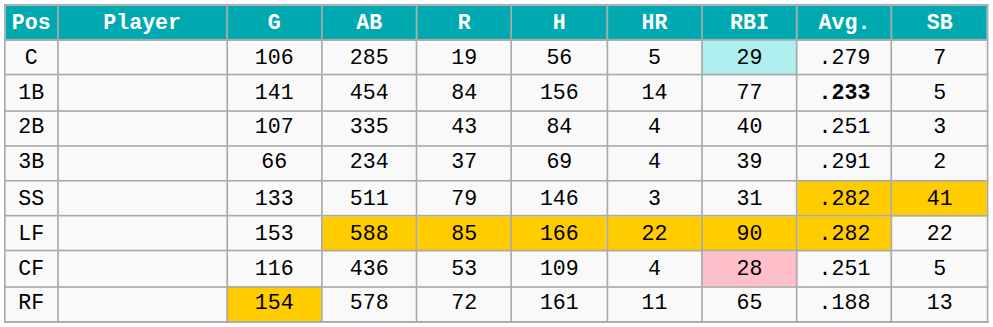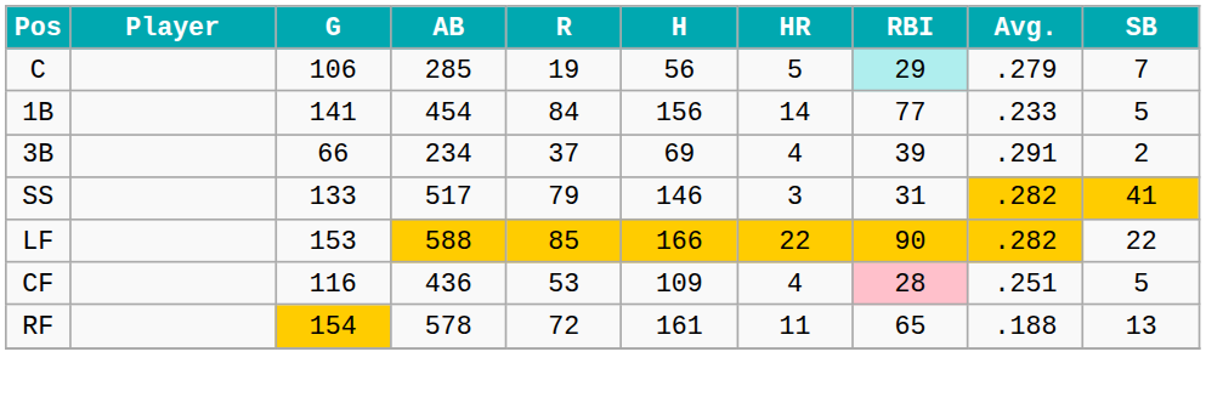 <table class="wikitable sortable">
 <tr>
 <th style="background-color: #00a8b0; color: #FFFFFF; text-align: center;" width="5%">Pos</th>
 <th style="background-color: #00a8b0; color: #FFFFFF; text-align: center;" width="16%">Player</th>
 <th style="background-color: #00a8b0; color: #FFFFFF; text-align: center;" width="9%">G</th>
 <th style="background-color: #00a8b0; color: #FFFFFF; text-align: center;" width="9%">AB</th>
 <th style="background-color: #00a8b0; color: #FFFFFF; text-align: center;" width="9%">R</th>
 <th style="background-color: #00a8b0; color: #FFFFFF; text-align: center;" width="9%">H</th>
 <th style="background-color: #00a8b0; color: #FFFFFF; text-align: center;" width="9%">HR</th>
 <th style="background-color: #00a8b0; color: #FFFFFF; text-align: center;" width="9%">RBI</th>
 <th style="background-color: #00a8b0; color: #FFFFFF; text-align: center;" width="9%">Avg.</th>
 <th style="background-color: #00a8b0; color: #FFFFFF; text-align: center;" width="9%">SB</th>
 </tr>
 <tr align="center">
 <td>C</td>
 <td></td>
 <td>106</td>
 <td>285</td>
 <td>19</td>
 <td>56</td>
 <td>5</td>
 <td style="background: paleturquoise;">29</td>
 <td>.279</td>
 <td>7</td>
 </tr>
 <tr align="center">
 <td>1B</td>
 <td></td>
 <td>141</td>
 <td>454</td>
 <td>84</td>
 <td>156</td>
 <td>14</td>
 <td>77</td>
-<td><strong>.233</strong></td>
+<td>.233</td>
 <td>5</td>
-</tr>
-<tr align="center">
-<td>2B</td>
-<td></td>
-<td>107</td>
-<td>335</td>
-<td>43</td>
-<td>84</td>
-<td>4</td>
-<td>40</td>
-<td>.251</td>
-<td>3</td>
 </tr>
 <tr align="center">
 <td>3B</td>
 <td></td>
 <td>66</td>
 <td>234</td>
 <td>37</td>
 <td>69</td>
 <td>4</td>
 <td>39</td>
 <td>.291</td>
 <td>2</td>
 </tr>
 <tr align="center">
 <td>SS</td>
 <td></td>
 <td>133</td>
-<td>511</td>
+<td>517</td>
 <td>79</td>
 <td>146</td>
 <td>3</td>
 <td>31</td>
 <td bgcolor="#FFCC00">.282</td>
 <td bgcolor="#FFCC00">41</td>
 </tr>
 <tr align="center">
 <td>LF</td>
 <td></td>
 <td>153</td>
 <td bgcolor="#FFCC00">588</td>
 <td bgcolor="#FFCC00">85</td>
 <td bgcolor="#FFCC00">166</td>
 <td bgcolor="#FFCC00">22</td>
 <td bgcolor="#FFCC00">90</td>
 <td bgcolor="#FFCC00">.282</td>
 <td>22</td>
 </tr>
 <tr align="center">
 <td>CF</td>
 <td></td>
 <td>116</td>
 <td>436</td>
 <td>53</td>
 <td>109</td>
 <td>4</td>
 <td style="background: pink;">28</td>
 <td>.251</td>
 <td>5</td>
 </tr>
 <tr align="center">
 <td>RF</td>
 <td></td>
 <td bgcolor="#FFCC00">154</td>
 <td>578</td>
 <td>72</td>
 <td>161</td>
 <td>11</td>
 <td>65</td>
 <td>.188</td>
 <td>13</td>
 </tr>
 <tr align="center">
 </tr>
 </table>
